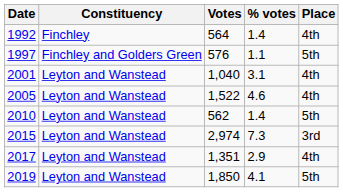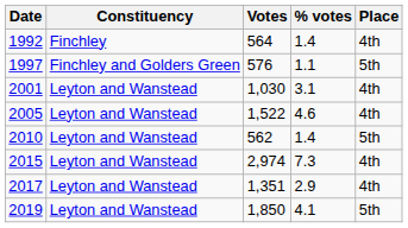 <table class="wikitable">
 <tr>
 <th>Date</th>
 <th>Constituency</th>
 <th>Votes</th>
 <th>% votes</th>
 <th>Place</th>
 </tr>
 <tr>
 <td><a href='#'>1992</a></td>
 <td><a href='#'>Finchley</a></td>
 <td>564</td>
 <td>1.4</td>
 <td>4th</td>
 </tr>
 <tr>
 <td><a href='#'>1997</a></td>
 <td><a href='#'>Finchley and Golders Green</a></td>
 <td>576</td>
 <td>1.1</td>
 <td>5th</td>
 </tr>
 <tr>
 <td><a href='#'>2001</a></td>
 <td><a href='#'>Leyton and Wanstead</a></td>
-<td>1,040</td>
+<td>1,030</td>
 <td>3.1</td>
 <td>4th</td>
 </tr>
 <tr>
 <td><a href='#'>2005</a></td>
 <td><a href='#'>Leyton and Wanstead</a></td>
 <td>1,522</td>
 <td>4.6</td>
 <td>4th</td>
 </tr>
 <tr>
 <td><a href='#'>2010</a></td>
 <td><a href='#'>Leyton and Wanstead</a></td>
 <td>562</td>
 <td>1.4</td>
 <td>5th</td>
 </tr>
 <tr>
 <td><a href='#'>2015</a></td>
 <td><a href='#'>Leyton and Wanstead</a></td>
 <td>2,974</td>
 <td>7.3</td>
-<td>3rd</td>
+<td>4th</td>
 </tr>
 <tr>
 <td><a href='#'>2017</a></td>
 <td><a href='#'>Leyton and Wanstead</a></td>
 <td>1,351</td>
 <td>2.9</td>
 <td>4th</td>
 </tr>
 <tr>
 <td><a href='#'>2019</a></td>
 <td><a href='#'>Leyton and Wanstead</a></td>
 <td>1,850</td>
 <td>4.1</td>
 <td>5th</td>
 </tr>
 </table>
